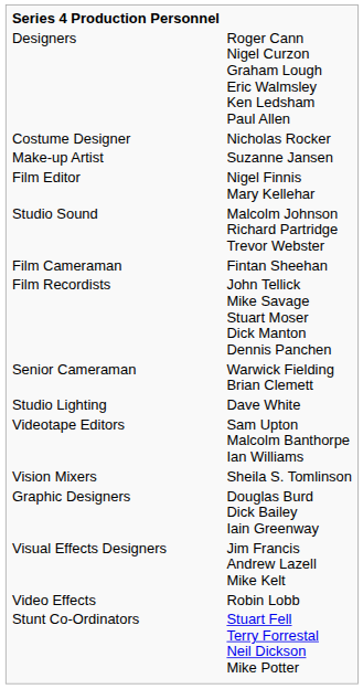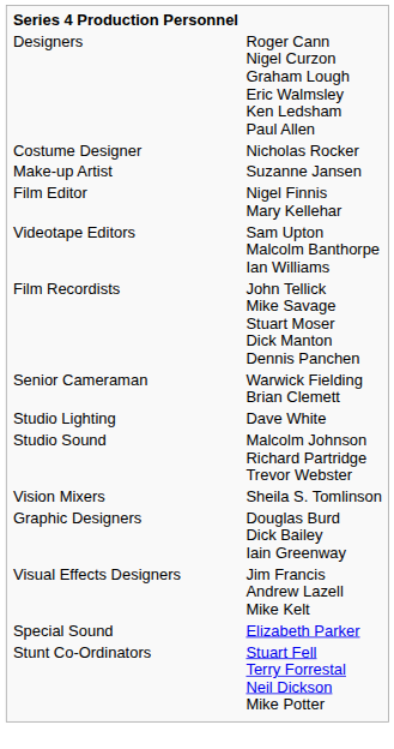 <table class="infobox">
 <tr>
 <th>Series 4 Production Personnel</th>
 </tr>
 <tr>
 <td>Designers</td>
 <td></td>
 <td>Roger Cann <br> Nigel Curzon <br> Graham Lough <br> Eric Walmsley <br> Ken Ledsham <br> Paul Allen</td>
 </tr>
 <tr>
 <td>Costume Designer</td>
 <td></td>
 <td>Nicholas Rocker</td>
 </tr>
 <tr>
 <td>Make-up Artist</td>
 <td></td>
 <td>Suzanne Jansen</td>
 </tr>
 <tr>
 <td>Film Editor</td>
 <td></td>
 <td>Nigel Finnis <br> Mary Kellehar</td>
 </tr>
 <tr>
-<td>Studio Sound</td>
+<td>Videotape Editors</td>
 <td></td>
-<td>Malcolm Johnson <br> Richard Partridge <br> Trevor Webster</td>
-</tr>
-<tr>
-<td>Film Cameraman</td>
-<td></td>
-<td>Fintan Sheehan</td>
+<td>Sam Upton <br> Malcolm Banthorpe <br> Ian Williams</td>
 </tr>
 <tr>
 <td>Film Recordists</td>
 <td></td>
 <td>John Tellick <br> Mike Savage <br> Stuart Moser <br> Dick Manton <br> Dennis Panchen</td>
 </tr>
 <tr>
 <td>Senior Cameraman</td>
 <td></td>
 <td>Warwick Fielding <br> Brian Clemett</td>
 </tr>
 <tr>
 <td>Studio Lighting</td>
 <td></td>
 <td>Dave White</td>
 </tr>
 <tr>
-<td>Videotape Editors</td>
+<td>Studio Sound</td>
 <td></td>
-<td>Sam Upton <br> Malcolm Banthorpe <br> Ian Williams</td>
+<td>Malcolm Johnson <br> Richard Partridge <br> Trevor Webster</td>
 </tr>
 <tr>
 <td>Vision Mixers</td>
 <td></td>
 <td>Sheila S. Tomlinson</td>
 </tr>
 <tr>
 <td>Graphic Designers</td>
 <td></td>
 <td>Douglas Burd <br> Dick Bailey <br> Iain Greenway</td>
 </tr>
 <tr>
 <td>Visual Effects Designers</td>
 <td></td>
 <td>Jim Francis <br> Andrew Lazell <br> Mike Kelt</td>
 </tr>
 <tr>
-<td>Video Effects</td>
+<td>Special Sound</td>
 <td></td>
-<td>Robin Lobb</td>
+<td><a href='#'>Elizabeth Parker</a></td>
 </tr>
 <tr>
 <td>Stunt Co-Ordinators</td>
 <td></td>
 <td><a href='#'>Stuart Fell</a> <br> <a href='#'>Terry Forrestal</a> <br> <a href='#'>Neil Dickson</a> <br> Mike Potter</td>
 </tr>
 <tr>
 </tr>
 </table>
